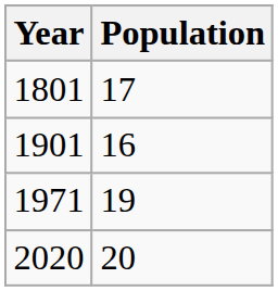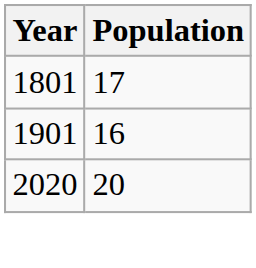 <table class="wikitable">
 <tr>
 <th>Year</th>
 <th>Population</th>
 </tr>
 <tr>
 <td>1801</td>
 <td>17</td>
 </tr>
 <tr>
 <td>1901</td>
 <td>16</td>
 </tr>
 <tr>
-<td>1971</td>
-<td>19</td>
-</tr>
-<tr>
 <td>2020</td>
 <td>20</td>
 </tr>
 </table>
